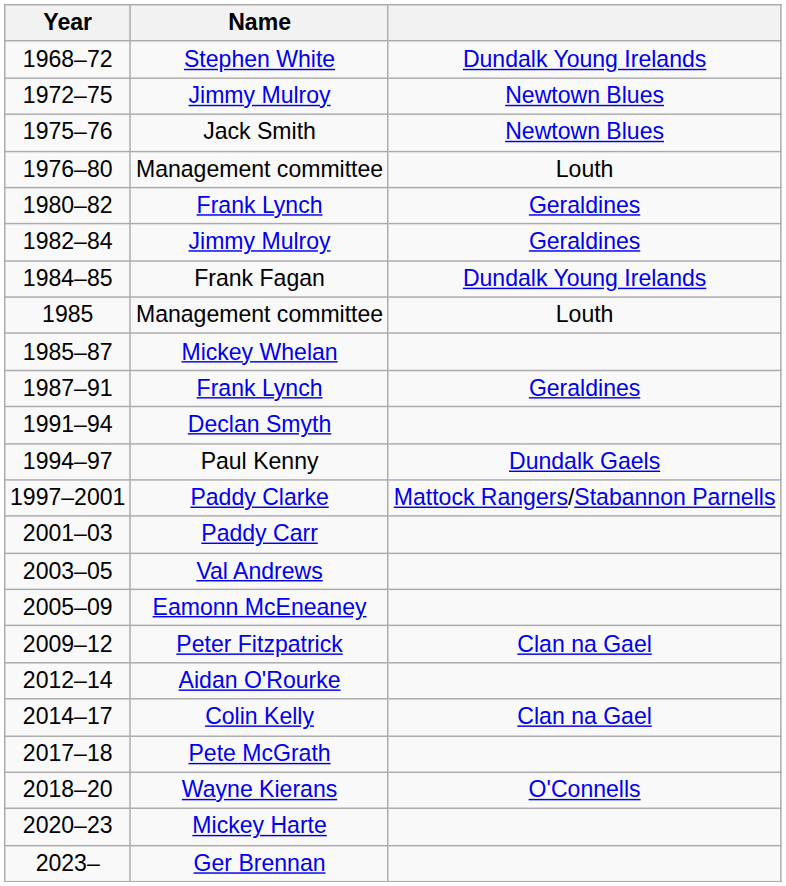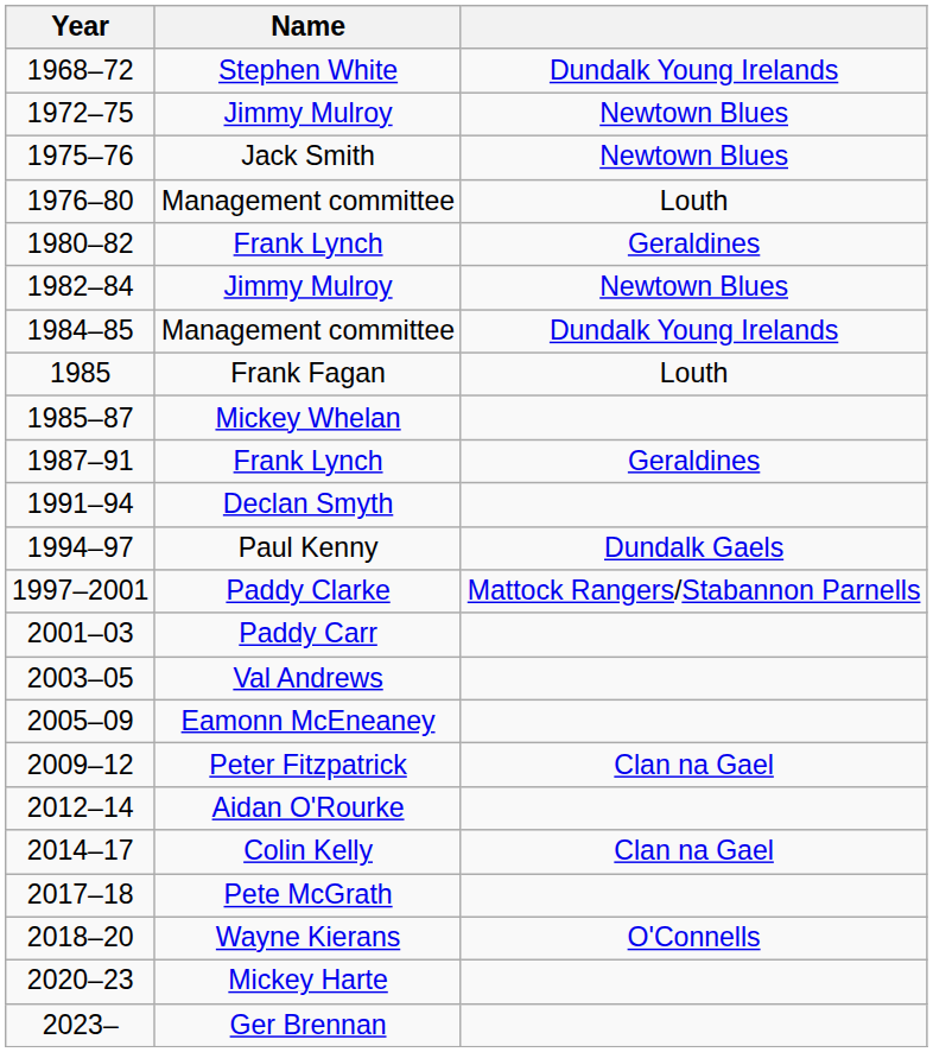 <table class="wikitable sortable" style="text-align: center;">
 <tr>
 <th>Year</th>
 <th>Name</th>
 <th></th>
 </tr>
 <tr>
 <td>1968–72</td>
 <td style="text-align: center;"><a href='#'>Stephen White</a></td>
 <td><a href='#'>Dundalk Young Irelands</a></td>
 </tr>
 <tr>
 <td>1972–75</td>
 <td style="text-align: center;"><a href='#'>Jimmy Mulroy</a></td>
 <td><a href='#'>Newtown Blues</a></td>
 </tr>
 <tr>
 <td>1975–76</td>
 <td style="text-align: center;">Jack Smith</td>
 <td><a href='#'>Newtown Blues</a></td>
 </tr>
 <tr>
 <td>1976–80</td>
 <td style="text-align: center;">Management committee</td>
 <td>Louth</td>
 </tr>
 <tr>
 <td>1980–82</td>
 <td style="text-align: center;"><a href='#'>Frank Lynch</a></td>
 <td><a href='#'>Geraldines</a></td>
 </tr>
 <tr>
 <td>1982–84</td>
 <td style="text-align: center;"><a href='#'>Jimmy Mulroy</a></td>
-<td><a href='#'>Geraldines</a></td>
+<td><a href='#'>Newtown Blues</a></td>
 </tr>
 <tr>
 <td>1984–85</td>
-<td style="text-align: center;">Frank Fagan</td>
+<td style="text-align: center;">Management committee</td>
 <td><a href='#'>Dundalk Young Irelands</a></td>
 </tr>
 <tr>
 <td>1985</td>
-<td style="text-align: center;">Management committee</td>
+<td style="text-align: center;">Frank Fagan</td>
 <td>Louth</td>
 </tr>
 <tr>
 <td>1985–87</td>
 <td style="text-align: center;"><a href='#'>Mickey Whelan</a></td>
 <td></td>
 </tr>
 <tr>
 <td>1987–91</td>
 <td style="text-align: center;"><a href='#'>Frank Lynch</a></td>
 <td><a href='#'>Geraldines</a></td>
 </tr>
 <tr>
 <td>1991–94</td>
 <td style="text-align: center;"><a href='#'>Declan Smyth</a></td>
 <td></td>
 </tr>
 <tr>
 <td>1994–97</td>
 <td style="text-align: center;">Paul Kenny</td>
 <td><a href='#'>Dundalk Gaels</a></td>
 </tr>
 <tr>
 <td>1997–2001</td>
 <td style="text-align: center;"><a href='#'>Paddy Clarke</a></td>
 <td><a href='#'>Mattock Rangers</a>/<a href='#'>Stabannon Parnells</a></td>
 </tr>
 <tr>
 <td>2001–03</td>
 <td style="text-align: center;"><a href='#'>Paddy Carr</a></td>
 <td></td>
 </tr>
 <tr>
 <td>2003–05</td>
 <td style="text-align: center;"><a href='#'>Val Andrews</a></td>
 <td></td>
 </tr>
 <tr>
 <td>2005–09</td>
 <td style="text-align: center;"><a href='#'>Eamonn McEneaney</a></td>
 <td></td>
 </tr>
 <tr>
 <td>2009–12</td>
 <td style="text-align: center;"><a href='#'>Peter Fitzpatrick</a></td>
 <td><a href='#'>Clan na Gael</a></td>
 </tr>
 <tr>
 <td>2012–14</td>
 <td style="text-align: center;"><a href='#'>Aidan O'Rourke</a></td>
 <td></td>
 </tr>
 <tr>
 <td>2014–17</td>
 <td style="text-align: center;"><a href='#'>Colin Kelly</a></td>
 <td><a href='#'>Clan na Gael</a></td>
 </tr>
 <tr>
 <td>2017–18</td>
 <td style="text-align: center;"><a href='#'>Pete McGrath</a></td>
 <td></td>
 </tr>
 <tr>
 <td>2018–20</td>
 <td style="text-align: center;"><a href='#'>Wayne Kierans</a></td>
 <td><a href='#'>O'Connells</a></td>
 </tr>
 <tr>
 <td>2020–23</td>
 <td style="text-align: center;"><a href='#'>Mickey Harte</a></td>
 <td></td>
 </tr>
 <tr>
 <td>2023–</td>
 <td style="text-align: center;"><a href='#'>Ger Brennan</a></td>
 <td></td>
 </tr>
 <tr>
 </tr>
 </table>
